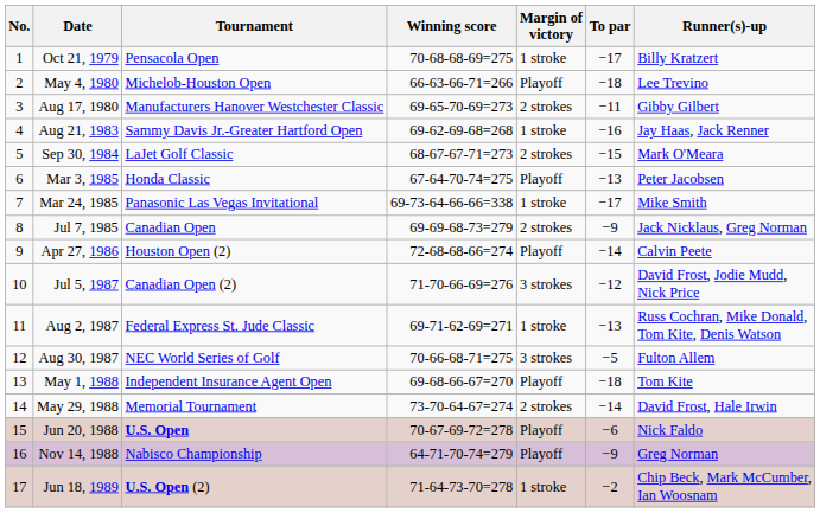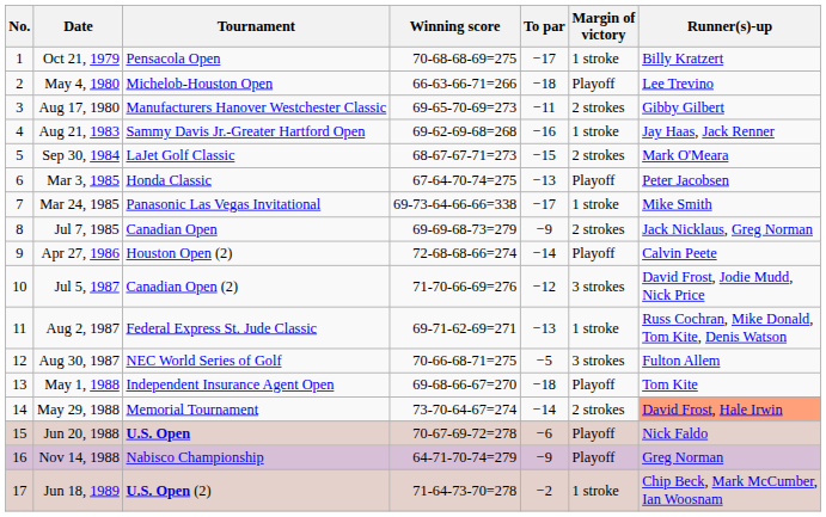 <table class="wikitable" style="font-size:95%;">
 <tr>
 <th>No.</th>
 <th>Date</th>
 <th>Tournament</th>
 <th>Winning score</th>
+<th>To par</th>
 <th>Margin of<br>victory</th>
-<th>To par</th>
 <th>Runner(s)-up</th>
 </tr>
 <tr>
 <td align=center>1</td>
 <td align=right>Oct 21, <a href='#'>1979</a></td>
 <td><a href='#'>Pensacola Open</a></td>
 <td align=right>70-68-68-69=275</td>
+<td align=center>−17</td>
 <td>1 stroke</td>
-<td align=center>−17</td>
 <td> <a href='#'>Billy Kratzert</a></td>
 </tr>
 <tr>
 <td align=center>2</td>
 <td align=right>May 4, <a href='#'>1980</a></td>
 <td><a href='#'>Michelob-Houston Open</a></td>
 <td align=right>66-63-66-71=266</td>
+<td align=center>−18</td>
 <td>Playoff</td>
-<td align=center>−18</td>
 <td> <a href='#'>Lee Trevino</a></td>
 </tr>
 <tr>
 <td align=center>3</td>
 <td align=right>Aug 17, 1980</td>
 <td><a href='#'>Manufacturers Hanover Westchester Classic</a></td>
 <td align=right>69-65-70-69=273</td>
+<td align=center>−11</td>
 <td>2 strokes</td>
-<td align=center>−11</td>
 <td> <a href='#'>Gibby Gilbert</a></td>
 </tr>
 <tr>
 <td align=center>4</td>
 <td align=right>Aug 21, <a href='#'>1983</a></td>
 <td><a href='#'>Sammy Davis Jr.-Greater Hartford Open</a></td>
 <td align=right>69-62-69-68=268</td>
+<td align=center>−16</td>
 <td>1 stroke</td>
-<td align=center>−16</td>
 <td> <a href='#'>Jay Haas</a>,  <a href='#'>Jack Renner</a></td>
 </tr>
 <tr>
 <td align=center>5</td>
 <td align=right>Sep 30, <a href='#'>1984</a></td>
 <td><a href='#'>LaJet Golf Classic</a></td>
 <td align=right>68-67-67-71=273</td>
+<td align=center>−15</td>
 <td>2 strokes</td>
-<td align=center>−15</td>
 <td> <a href='#'>Mark O'Meara</a></td>
 </tr>
 <tr>
 <td align=center>6</td>
 <td align=right>Mar 3, <a href='#'>1985</a></td>
 <td><a href='#'>Honda Classic</a></td>
 <td align=right>67-64-70-74=275</td>
+<td align=center>−13</td>
 <td>Playoff</td>
-<td align=center>−13</td>
 <td> <a href='#'>Peter Jacobsen</a></td>
 </tr>
 <tr>
 <td align=center>7</td>
 <td align=right>Mar 24, 1985</td>
 <td><a href='#'>Panasonic Las Vegas Invitational</a></td>
 <td align=right>69-73-64-66-66=338</td>
+<td align=center>−17</td>
 <td>1 stroke</td>
-<td align=center>−17</td>
 <td> <a href='#'>Mike Smith</a></td>
 </tr>
 <tr>
 <td align=center>8</td>
 <td align=right>Jul 7, 1985</td>
 <td><a href='#'>Canadian Open</a></td>
 <td align=right>69-69-68-73=279</td>
+<td align=center>−9</td>
 <td>2 strokes</td>
-<td align=center>−9</td>
 <td> <a href='#'>Jack Nicklaus</a>,  <a href='#'>Greg Norman</a></td>
 </tr>
 <tr>
 <td align=center>9</td>
 <td align=right>Apr 27, <a href='#'>1986</a></td>
 <td><a href='#'>Houston Open</a> (2)</td>
 <td align=right>72-68-68-66=274</td>
+<td align=center>−14</td>
 <td>Playoff</td>
-<td align=center>−14</td>
 <td> <a href='#'>Calvin Peete</a></td>
 </tr>
 <tr>
 <td align=center>10</td>
 <td align=right>Jul 5, <a href='#'>1987</a></td>
 <td><a href='#'>Canadian Open</a> (2)</td>
 <td align=right>71-70-66-69=276</td>
+<td align=center>−12</td>
 <td>3 strokes</td>
-<td align=center>−12</td>
 <td> <a href='#'>David Frost</a>,  <a href='#'>Jodie Mudd</a>,<br> <a href='#'>Nick Price</a></td>
 </tr>
 <tr>
 <td align=center>11</td>
 <td align=right>Aug 2, 1987</td>
 <td><a href='#'>Federal Express St. Jude Classic</a></td>
 <td align=right>69-71-62-69=271</td>
+<td align=center>−13</td>
 <td>1 stroke</td>
-<td align=center>−13</td>
 <td> <a href='#'>Russ Cochran</a>,  <a href='#'>Mike Donald</a>,<br> <a href='#'>Tom Kite</a>,  <a href='#'>Denis Watson</a></td>
 </tr>
 <tr>
 <td align=center>12</td>
 <td align=right>Aug 30, 1987</td>
 <td><a href='#'>NEC World Series of Golf</a></td>
 <td align=right>70-66-68-71=275</td>
+<td align=center>−5</td>
 <td>3 strokes</td>
-<td align=center>−5</td>
 <td> <a href='#'>Fulton Allem</a></td>
 </tr>
 <tr>
 <td align=center>13</td>
 <td align=right>May 1, <a href='#'>1988</a></td>
 <td><a href='#'>Independent Insurance Agent Open</a></td>
 <td align=right>69-68-66-67=270</td>
+<td align=center>−18</td>
 <td>Playoff</td>
-<td align=center>−18</td>
 <td> <a href='#'>Tom Kite</a></td>
 </tr>
 <tr>
 <td align=center>14</td>
 <td align=right>May 29, 1988</td>
 <td><a href='#'>Memorial Tournament</a></td>
 <td align=right>73-70-64-67=274</td>
+<td align=center>−14</td>
 <td>2 strokes</td>
-<td align=center>−14</td>
-<td> <a href='#'>David Frost</a>,  <a href='#'>Hale Irwin</a></td>
+<td style="background: lightsalmon;"> <a href='#'>David Frost</a>,  <a href='#'>Hale Irwin</a></td>
 </tr>
 <tr style="background:#e5d1cb;">
 <td align=center>15</td>
 <td align=right>Jun 20, 1988</td>
 <td><strong><a href='#'>U.S. Open</a></strong></td>
 <td align=right>70-67-69-72=278</td>
+<td align=center>−6</td>
 <td>Playoff</td>
-<td align=center>−6</td>
 <td> <a href='#'>Nick Faldo</a></td>
 </tr>
 <tr style="background:thistle;">
 <td align=center>16</td>
 <td align=right>Nov 14, 1988</td>
 <td><a href='#'>Nabisco Championship</a></td>
 <td align=right>64-71-70-74=279</td>
+<td align=center>−9</td>
 <td>Playoff</td>
-<td align=center>−9</td>
 <td> <a href='#'>Greg Norman</a></td>
 </tr>
 <tr style="background:#e5d1cb;">
 <td align=center>17</td>
 <td align=right>Jun 18, <a href='#'>1989</a></td>
 <td><strong><a href='#'>U.S. Open</a></strong> (2)</td>
 <td align=right>71-64-73-70=278</td>
+<td align=center>−2</td>
 <td>1 stroke</td>
-<td align=center>−2</td>
 <td> <a href='#'>Chip Beck</a>,  <a href='#'>Mark McCumber</a>,<br> <a href='#'>Ian Woosnam</a></td>
 </tr>
 </table>
